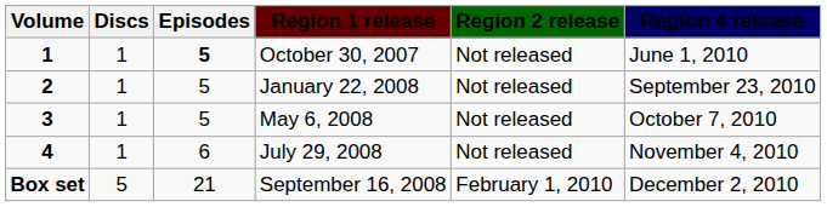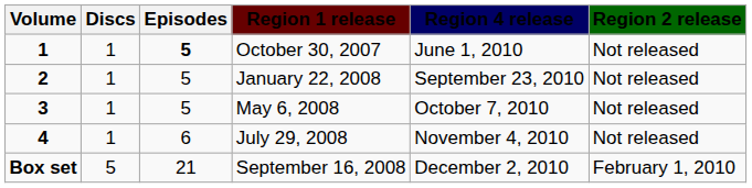 <table class="wikitable plainrowheaders">
 <tr>
 <th><strong>Volume</strong></th>
 <th>Discs</th>
 <th>Episodes</th>
 <th style="background-color: #660000;"><strong><span>Region 1 release</span></strong></th>
+<th style="background-color: #000066;"><strong><span>Region 4 release</span></strong></th>
 <th style="background-color: #006600;"><strong><span>Region 2 release</span></strong></th>
-<th style="background-color: #000066;"><strong><span>Region 4 release</span></strong></th>
 </tr>
 <tr>
 <td align=center><strong>1</strong></td>
 <td align=center>1</td>
 <td align=center><strong>5</strong></td>
 <td>October 30, 2007</td>
+<td>June 1, 2010</td>
 <td>Not released</td>
-<td>June 1, 2010</td>
 </tr>
 <tr>
 <td align=center><strong>2</strong></td>
 <td align=center>1</td>
 <td align=center>5</td>
 <td>January 22, 2008</td>
+<td>September 23, 2010</td>
 <td>Not released</td>
-<td>September 23, 2010</td>
 </tr>
 <tr>
 <td align=center><strong>3</strong></td>
 <td align=center>1</td>
 <td align=center>5</td>
 <td>May 6, 2008</td>
+<td>October 7, 2010</td>
 <td>Not released</td>
-<td>October 7, 2010</td>
 </tr>
 <tr>
 <td align=center><strong>4</strong></td>
 <td align=center>1</td>
 <td align=center>6</td>
 <td>July 29, 2008</td>
+<td>November 4, 2010</td>
 <td>Not released</td>
-<td>November 4, 2010</td>
 </tr>
 <tr>
 <td align=center><strong>Box set</strong></td>
 <td align=center>5</td>
 <td align=center>21</td>
 <td>September 16, 2008</td>
+<td>December 2, 2010</td>
 <td>February 1, 2010</td>
-<td>December 2, 2010</td>
 </tr>
 </table>
